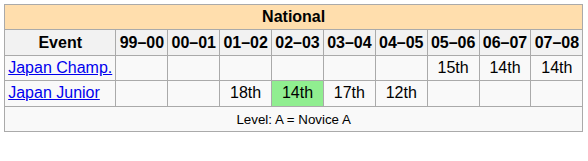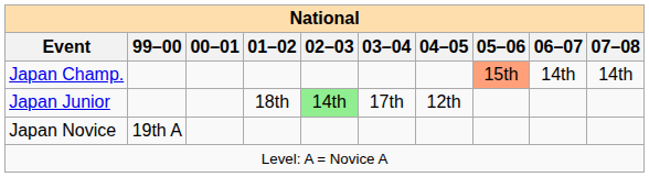 <table class="wikitable" style="text-align:center">
 <tr>
 <th colspan="10" align="center" style="background-color: #ffdead; ">National</th>
 </tr>
 <tr>
 <th>Event</th>
 <th>99–00</th>
 <th>00–01</th>
 <th>01–02</th>
 <th>02–03</th>
 <th>03–04</th>
 <th>04–05</th>
 <th>05–06</th>
 <th>06–07</th>
 <th>07–08</th>
 </tr>
 <tr>
 <td align="left"><a href='#'>Japan Champ.</a></td>
 <td></td>
 <td></td>
 <td></td>
 <td></td>
 <td></td>
 <td></td>
-<td>15th</td>
+<td style="background: lightsalmon;">15th</td>
 <td>14th</td>
 <td>14th</td>
 </tr>
 <tr>
 <td align="left"><a href='#'>Japan Junior</a></td>
 <td></td>
 <td></td>
 <td>18th</td>
 <td style="background: lightgreen;">14th</td>
 <td>17th</td>
 <td>12th</td>
 <td></td>
 <td></td>
 <td></td>
 </tr>
 <tr>
+<td align="left">Japan Novice</td>
+<td>19th A</td>
+<td></td>
+<td></td>
+<td></td>
+<td></td>
+<td></td>
+<td></td>
+<td></td>
+<td></td>
+</tr>
+<tr>
 <td colspan="10"><small>Level: A = Novice A</small></td>
 </tr>
 </table>
